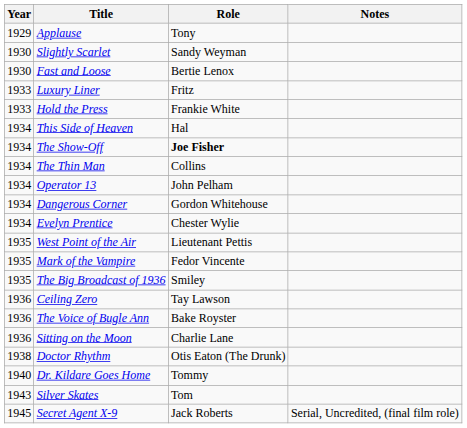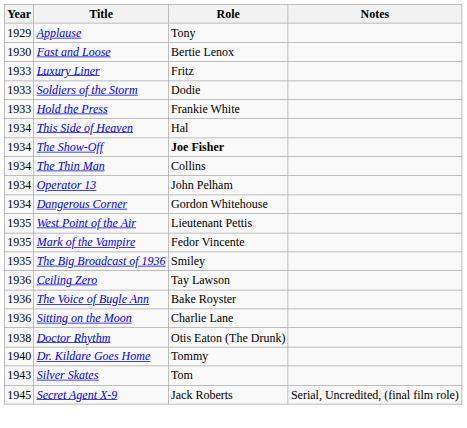 <table class="wikitable">
 <tr>
 <th>Year</th>
 <th>Title</th>
 <th>Role</th>
 <th>Notes</th>
 </tr>
 <tr>
 <td>1929</td>
 <td><em><a href='#'>Applause</a></em></td>
 <td>Tony</td>
 <td></td>
 </tr>
 <tr>
 <td>1930</td>
-<td><em><a href='#'>Slightly Scarlet</a></em></td>
-<td>Sandy Weyman</td>
-<td></td>
-</tr>
-<tr>
-<td>1930</td>
 <td><em><a href='#'>Fast and Loose</a></em></td>
 <td>Bertie Lenox</td>
 <td></td>
 </tr>
 <tr>
 <td>1933</td>
 <td><em><a href='#'>Luxury Liner</a></em></td>
 <td>Fritz</td>
+<td></td>
+</tr>
+<tr>
+<td>1933</td>
+<td><em><a href='#'>Soldiers of the Storm</a></em></td>
+<td>Dodie</td>
 <td></td>
 </tr>
 <tr>
 <td>1933</td>
 <td><em><a href='#'>Hold the Press</a></em></td>
 <td>Frankie White</td>
 <td></td>
 </tr>
 <tr>
 <td>1934</td>
 <td><em><a href='#'>This Side of Heaven</a></em></td>
 <td>Hal</td>
 <td></td>
 </tr>
 <tr>
 <td>1934</td>
 <td><em><a href='#'>The Show-Off</a></em></td>
 <td><strong>Joe Fisher</strong></td>
 <td></td>
 </tr>
 <tr>
 <td>1934</td>
 <td><em><a href='#'>The Thin Man</a></em></td>
 <td>Collins</td>
 <td></td>
 </tr>
 <tr>
 <td>1934</td>
 <td><em><a href='#'>Operator 13</a></em></td>
 <td>John Pelham</td>
 <td></td>
 </tr>
 <tr>
 <td>1934</td>
 <td><em><a href='#'>Dangerous Corner</a></em></td>
 <td>Gordon Whitehouse</td>
-<td></td>
-</tr>
-<tr>
-<td>1934</td>
-<td><em><a href='#'>Evelyn Prentice</a></em></td>
-<td>Chester Wylie</td>
 <td></td>
 </tr>
 <tr>
 <td>1935</td>
 <td><em><a href='#'>West Point of the Air</a></em></td>
 <td>Lieutenant Pettis</td>
 <td></td>
 </tr>
 <tr>
 <td>1935</td>
 <td><em><a href='#'>Mark of the Vampire</a></em></td>
 <td>Fedor Vincente</td>
 <td></td>
 </tr>
 <tr>
 <td>1935</td>
 <td><em><a href='#'>The Big Broadcast of 1936</a></em></td>
 <td>Smiley</td>
 <td></td>
 </tr>
 <tr>
 <td>1936</td>
 <td><em><a href='#'>Ceiling Zero</a></em></td>
 <td>Tay Lawson</td>
 <td></td>
 </tr>
 <tr>
 <td>1936</td>
 <td><em><a href='#'>The Voice of Bugle Ann</a></em></td>
 <td>Bake Royster</td>
 <td></td>
 </tr>
 <tr>
 <td>1936</td>
 <td><em><a href='#'>Sitting on the Moon</a></em></td>
 <td>Charlie Lane</td>
 <td></td>
 </tr>
 <tr>
 <td>1938</td>
 <td><em><a href='#'>Doctor Rhythm</a></em></td>
 <td>Otis Eaton (The Drunk)</td>
 <td></td>
 </tr>
 <tr>
 <td>1940</td>
 <td><em><a href='#'>Dr. Kildare Goes Home</a></em></td>
 <td>Tommy</td>
 <td></td>
 </tr>
 <tr>
 <td>1943</td>
 <td><em><a href='#'>Silver Skates</a></em></td>
 <td>Tom</td>
 <td></td>
 </tr>
 <tr>
 <td>1945</td>
 <td><em><a href='#'>Secret Agent X-9</a></em></td>
 <td>Jack Roberts</td>
 <td>Serial, Uncredited, (final film role)</td>
 </tr>
 </table>
